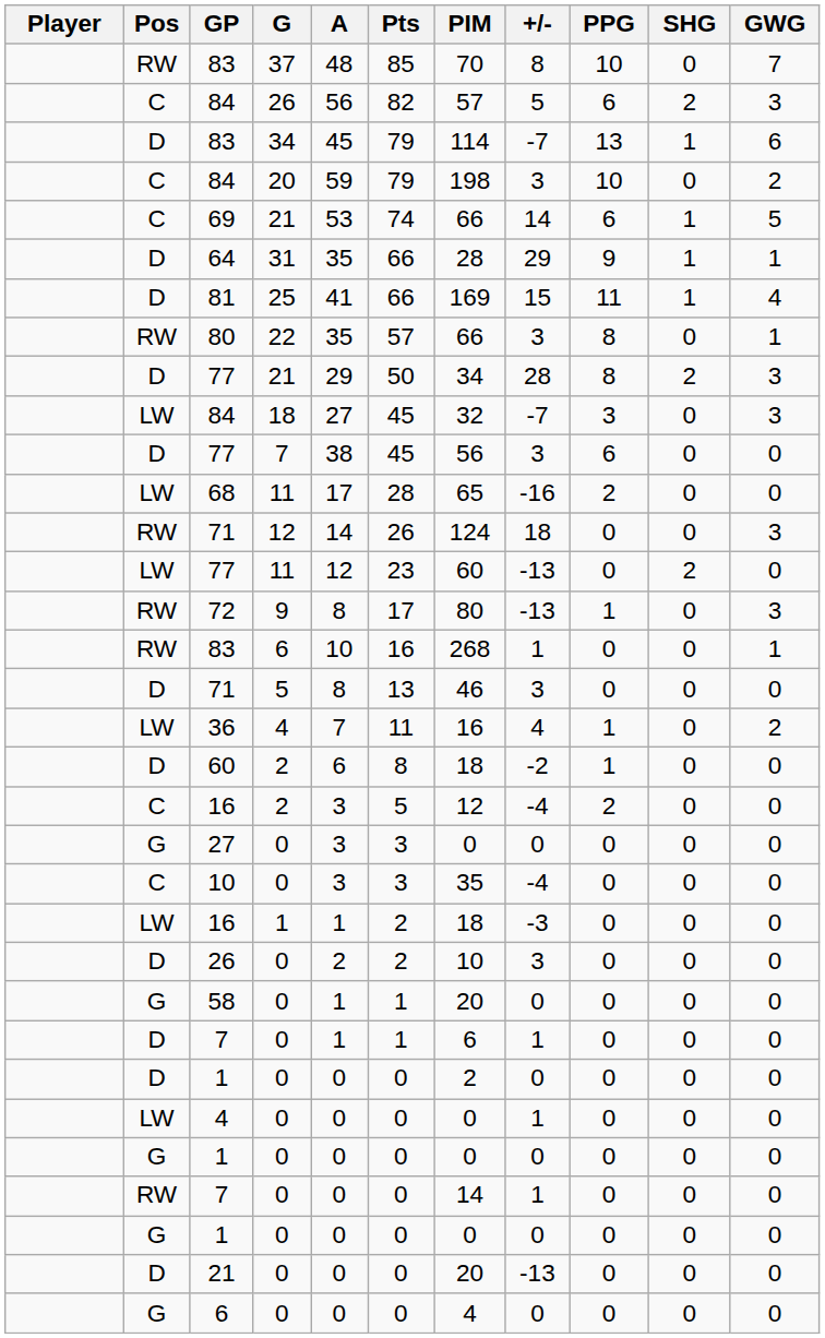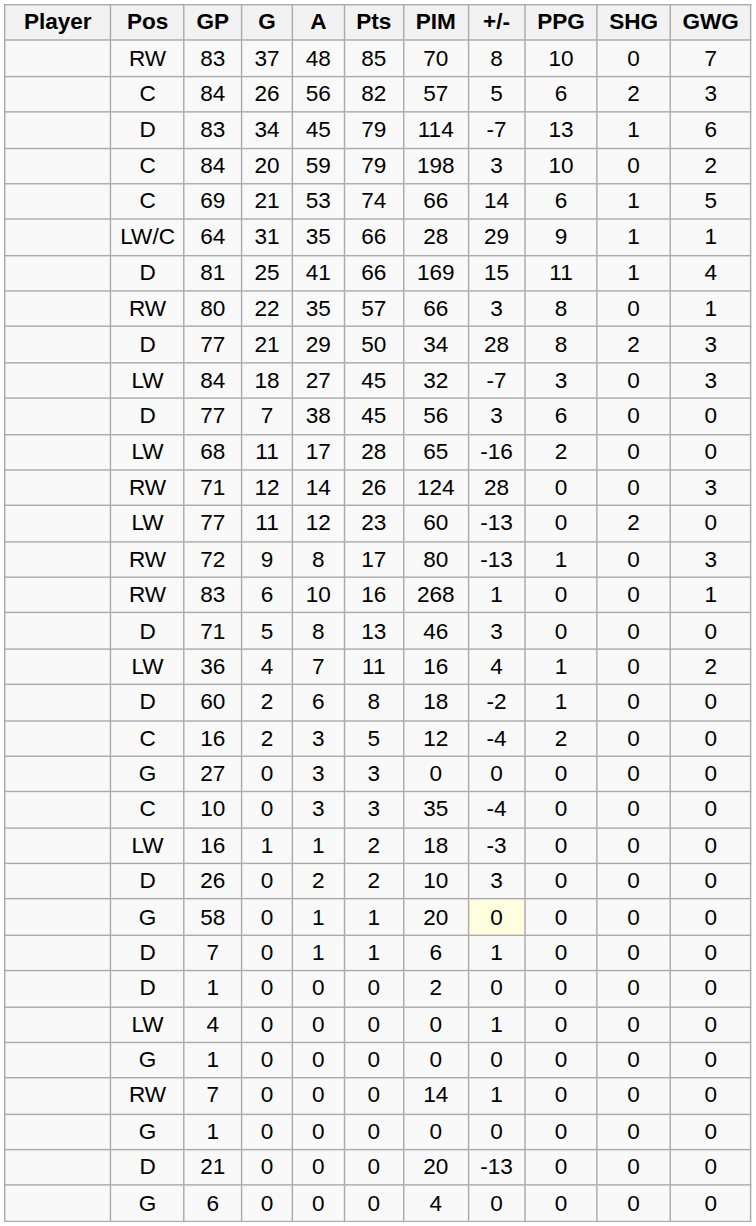 <table class="wikitable sortable" width="60%">
 <tr ALIGN="center">
 <th bgcolor="#DDDDFF" width="10%">Player</th>
 <th bgcolor="#DDDDFF" width="3%" title="Position">Pos</th>
 <th bgcolor="#DDDDFF" width="5%" title="Games played">GP</th>
 <th bgcolor="#DDDDFF" width="5%" title="Goals">G</th>
 <th bgcolor="#DDDDFF" width="5%" title="Assists">A</th>
 <th bgcolor="#DDDDFF" width="5%" title="Points">Pts</th>
 <th bgcolor="#DDDDFF" width="5%" title="Penalties in Minutes">PIM</th>
 <th bgcolor="#DDDDFF" width="5%" title="Plus/Minus">+/-</th>
 <th bgcolor="#DDDDFF" width="5%" title="Power Play Goals">PPG</th>
 <th bgcolor="#DDDDFF" width="5%" title="Short-handed Goals">SHG</th>
 <th bgcolor="#DDDDFF" width="5%" title="Game-winning Goals">GWG</th>
 </tr>
 <tr align="center">
 <td align="right"></td>
 <td>RW</td>
 <td>83</td>
 <td>37</td>
 <td>48</td>
 <td>85</td>
 <td>70</td>
 <td>8</td>
 <td>10</td>
 <td>0</td>
 <td>7</td>
 </tr>
 <tr align="center">
 <td align="right"></td>
 <td>C</td>
 <td>84</td>
 <td>26</td>
 <td>56</td>
 <td>82</td>
 <td>57</td>
 <td>5</td>
 <td>6</td>
 <td>2</td>
 <td>3</td>
 </tr>
 <tr align="center">
 <td align="right"></td>
 <td>D</td>
 <td>83</td>
 <td>34</td>
 <td>45</td>
 <td>79</td>
 <td>114</td>
 <td>-7</td>
 <td>13</td>
 <td>1</td>
 <td>6</td>
 </tr>
 <tr align="center">
 <td align="right"></td>
 <td>C</td>
 <td>84</td>
 <td>20</td>
 <td>59</td>
 <td>79</td>
 <td>198</td>
 <td>3</td>
 <td>10</td>
 <td>0</td>
 <td>2</td>
 </tr>
 <tr align="center">
 <td align="right"></td>
 <td>C</td>
 <td>69</td>
 <td>21</td>
 <td>53</td>
 <td>74</td>
 <td>66</td>
 <td>14</td>
 <td>6</td>
 <td>1</td>
 <td>5</td>
 </tr>
 <tr align="center">
 <td align="right"></td>
-<td>D</td>
+<td>LW/C</td>
 <td>64</td>
 <td>31</td>
 <td>35</td>
 <td>66</td>
 <td>28</td>
 <td>29</td>
 <td>9</td>
 <td>1</td>
 <td>1</td>
 </tr>
 <tr align="center">
 <td align="right"></td>
 <td>D</td>
 <td>81</td>
 <td>25</td>
 <td>41</td>
 <td>66</td>
 <td>169</td>
 <td>15</td>
 <td>11</td>
 <td>1</td>
 <td>4</td>
 </tr>
 <tr align="center">
 <td align="right"></td>
 <td>RW</td>
 <td>80</td>
 <td>22</td>
 <td>35</td>
 <td>57</td>
 <td>66</td>
 <td>3</td>
 <td>8</td>
 <td>0</td>
 <td>1</td>
 </tr>
 <tr align="center">
 <td align="right"></td>
 <td>D</td>
 <td>77</td>
 <td>21</td>
 <td>29</td>
 <td>50</td>
 <td>34</td>
 <td>28</td>
 <td>8</td>
 <td>2</td>
 <td>3</td>
 </tr>
 <tr align="center">
 <td align="right"></td>
 <td>LW</td>
 <td>84</td>
 <td>18</td>
 <td>27</td>
 <td>45</td>
 <td>32</td>
 <td>-7</td>
 <td>3</td>
 <td>0</td>
 <td>3</td>
 </tr>
 <tr align="center">
 <td align="right"></td>
 <td>D</td>
 <td>77</td>
 <td>7</td>
 <td>38</td>
 <td>45</td>
 <td>56</td>
 <td>3</td>
 <td>6</td>
 <td>0</td>
 <td>0</td>
 </tr>
 <tr align="center">
 <td align="right"></td>
 <td>LW</td>
 <td>68</td>
 <td>11</td>
 <td>17</td>
 <td>28</td>
 <td>65</td>
 <td>-16</td>
 <td>2</td>
 <td>0</td>
 <td>0</td>
 </tr>
 <tr align="center">
 <td align="right"></td>
 <td>RW</td>
 <td>71</td>
 <td>12</td>
 <td>14</td>
 <td>26</td>
 <td>124</td>
-<td>18</td>
+<td>28</td>
 <td>0</td>
 <td>0</td>
 <td>3</td>
 </tr>
 <tr align="center">
 <td align="right"></td>
 <td>LW</td>
 <td>77</td>
 <td>11</td>
 <td>12</td>
 <td>23</td>
 <td>60</td>
 <td>-13</td>
 <td>0</td>
 <td>2</td>
 <td>0</td>
 </tr>
 <tr align="center">
 <td align="right"></td>
 <td>RW</td>
 <td>72</td>
 <td>9</td>
 <td>8</td>
 <td>17</td>
 <td>80</td>
 <td>-13</td>
 <td>1</td>
 <td>0</td>
 <td>3</td>
 </tr>
 <tr align="center">
 <td align="right"></td>
 <td>RW</td>
 <td>83</td>
 <td>6</td>
 <td>10</td>
 <td>16</td>
 <td>268</td>
 <td>1</td>
 <td>0</td>
 <td>0</td>
 <td>1</td>
 </tr>
 <tr align="center">
 <td align="right"></td>
 <td>D</td>
 <td>71</td>
 <td>5</td>
 <td>8</td>
 <td>13</td>
 <td>46</td>
 <td>3</td>
 <td>0</td>
 <td>0</td>
 <td>0</td>
 </tr>
 <tr align="center">
 <td align="right"></td>
 <td>LW</td>
 <td>36</td>
 <td>4</td>
 <td>7</td>
 <td>11</td>
 <td>16</td>
 <td>4</td>
 <td>1</td>
 <td>0</td>
 <td>2</td>
 </tr>
 <tr align="center">
 <td align="right"></td>
 <td>D</td>
 <td>60</td>
 <td>2</td>
 <td>6</td>
 <td>8</td>
 <td>18</td>
 <td>-2</td>
 <td>1</td>
 <td>0</td>
 <td>0</td>
 </tr>
 <tr align="center">
 <td align="right"></td>
 <td>C</td>
 <td>16</td>
 <td>2</td>
 <td>3</td>
 <td>5</td>
 <td>12</td>
 <td>-4</td>
 <td>2</td>
 <td>0</td>
 <td>0</td>
 </tr>
 <tr align="center">
 <td align="right"></td>
 <td>G</td>
 <td>27</td>
 <td>0</td>
 <td>3</td>
 <td>3</td>
 <td>0</td>
 <td>0</td>
 <td>0</td>
 <td>0</td>
 <td>0</td>
 </tr>
 <tr align="center">
 <td align="right"></td>
 <td>C</td>
 <td>10</td>
 <td>0</td>
 <td>3</td>
 <td>3</td>
 <td>35</td>
 <td>-4</td>
 <td>0</td>
 <td>0</td>
 <td>0</td>
 </tr>
 <tr align="center">
 <td align="right"></td>
 <td>LW</td>
 <td>16</td>
 <td>1</td>
 <td>1</td>
 <td>2</td>
 <td>18</td>
 <td>-3</td>
 <td>0</td>
 <td>0</td>
 <td>0</td>
 </tr>
 <tr align="center">
 <td align="right"></td>
 <td>D</td>
 <td>26</td>
 <td>0</td>
 <td>2</td>
 <td>2</td>
 <td>10</td>
 <td>3</td>
 <td>0</td>
 <td>0</td>
 <td>0</td>
 </tr>
 <tr align="center">
 <td align="right"></td>
 <td>G</td>
 <td>58</td>
 <td>0</td>
 <td>1</td>
 <td>1</td>
 <td>20</td>
-<td>0</td>
+<td style="background: lightyellow;">0</td>
 <td>0</td>
 <td>0</td>
 <td>0</td>
 </tr>
 <tr align="center">
 <td align="right"></td>
 <td>D</td>
 <td>7</td>
 <td>0</td>
 <td>1</td>
 <td>1</td>
 <td>6</td>
 <td>1</td>
 <td>0</td>
 <td>0</td>
 <td>0</td>
 </tr>
 <tr align="center">
 <td align="right"></td>
 <td>D</td>
 <td>1</td>
 <td>0</td>
 <td>0</td>
 <td>0</td>
 <td>2</td>
 <td>0</td>
 <td>0</td>
 <td>0</td>
 <td>0</td>
 </tr>
 <tr align="center">
 <td align="right"></td>
 <td>LW</td>
 <td>4</td>
 <td>0</td>
 <td>0</td>
 <td>0</td>
 <td>0</td>
 <td>1</td>
 <td>0</td>
 <td>0</td>
 <td>0</td>
 </tr>
 <tr align="center">
 <td align="right"></td>
 <td>G</td>
 <td>1</td>
 <td>0</td>
 <td>0</td>
 <td>0</td>
 <td>0</td>
 <td>0</td>
 <td>0</td>
 <td>0</td>
 <td>0</td>
 </tr>
 <tr align="center">
 <td align="right"></td>
 <td>RW</td>
 <td>7</td>
 <td>0</td>
 <td>0</td>
 <td>0</td>
 <td>14</td>
 <td>1</td>
 <td>0</td>
 <td>0</td>
 <td>0</td>
 </tr>
 <tr align="center">
 <td align="right"></td>
 <td>G</td>
 <td>1</td>
 <td>0</td>
 <td>0</td>
 <td>0</td>
 <td>0</td>
 <td>0</td>
 <td>0</td>
 <td>0</td>
 <td>0</td>
 </tr>
 <tr align="center">
 <td align="right"></td>
 <td>D</td>
 <td>21</td>
 <td>0</td>
 <td>0</td>
 <td>0</td>
 <td>20</td>
 <td>-13</td>
 <td>0</td>
 <td>0</td>
 <td>0</td>
 </tr>
 <tr align="center">
 <td align="right"></td>
 <td>G</td>
 <td>6</td>
 <td>0</td>
 <td>0</td>
 <td>0</td>
 <td>4</td>
 <td>0</td>
 <td>0</td>
 <td>0</td>
 <td>0</td>
 </tr>
 </table>
